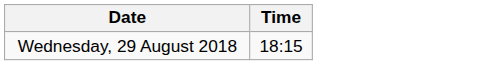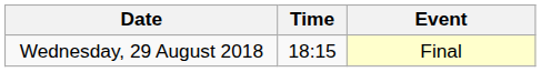 <table class = "wikitable" style="text-align:center;">
 <tr>
 <th width=220>Date</th>
 <th width=50>Time</th>
+<th width=150>Event</th>
 </tr>
 <tr>
 <td>Wednesday, 29 August 2018</td>
 <td>18:15</td>
+<td bgcolor=ffffcc>Final</td>
 </tr>
 </table>
